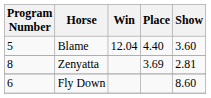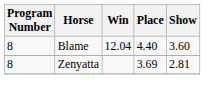 <table class="wikitable">
 <tr>
 <th>Program<br>Number</th>
 <th>Horse</th>
 <th>Win</th>
 <th>Place</th>
 <th>Show</th>
 </tr>
 <tr>
-<td>5</td>
+<td>8</td>
 <td>Blame</td>
 <td>12.04</td>
 <td>4.40</td>
 <td>3.60</td>
 </tr>
 <tr>
 </tr>
 <tr>
 <td>8</td>
 <td>Zenyatta</td>
 <td></td>
 <td>3.69</td>
 <td>2.81</td>
 </tr>
 <tr>
 </tr>
 <tr>
-<td>6</td>
-<td>Fly Down</td>
-<td></td>
-<td></td>
-<td>8.60</td>
-</tr>
-<tr>
 </tr>
 </table>
